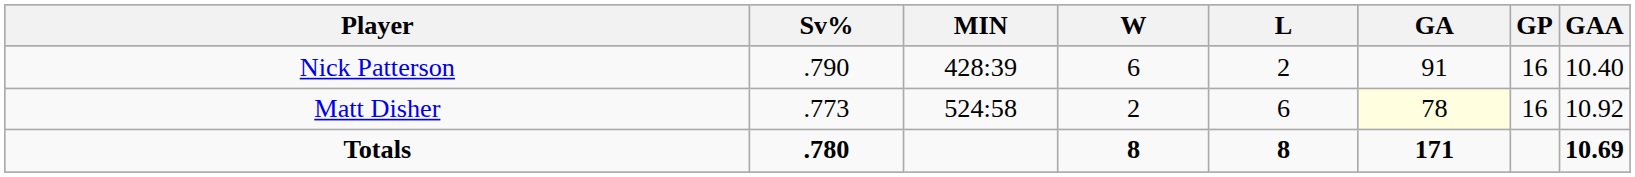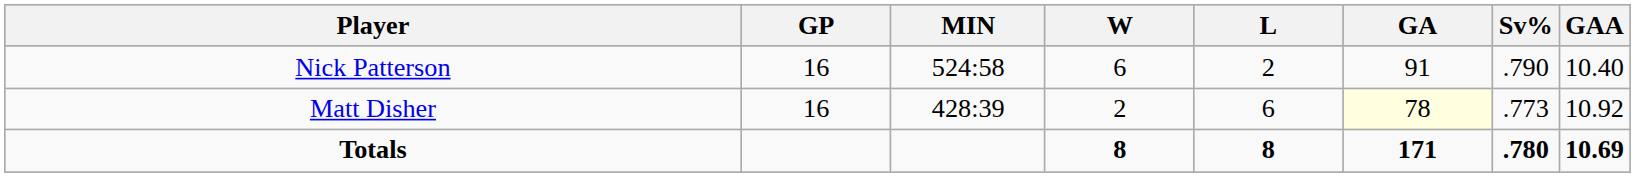 <table class="wikitable sortable" width="50%">
 <tr align="center"  bgcolor="#dddddd">
 <th width="50%">Player</th>
-<th width="10%">Sv%</th>
+<th width="10%">GP</th>
 <th width="10%">MIN</th>
 <th width="10%">W</th>
 <th width="10%">L</th>
 <th width="10%">GA</th>
-<th width="10%">GP</th>
+<th width="10%">Sv%</th>
 <th width="10%">GAA</th>
 </tr>
 <tr align=center>
 <td><a href='#'>Nick Patterson</a></td>
-<td>.790</td>
-<td>428:39</td>
+<td>16</td>
+<td>524:58</td>
 <td>6</td>
 <td>2</td>
 <td>91</td>
-<td>16</td>
+<td>.790</td>
 <td>10.40</td>
 </tr>
 <tr align=center>
 <td><a href='#'>Matt Disher</a></td>
-<td>.773</td>
-<td>524:58</td>
+<td>16</td>
+<td>428:39</td>
 <td>2</td>
 <td>6</td>
 <td style="background: lightyellow;">78</td>
-<td>16</td>
+<td>.773</td>
 <td>10.92</td>
 </tr>
 <tr align=center>
 <td><strong>Totals</strong></td>
-<td><strong> .780</strong></td>
+<td></td>
 <td></td>
 <td><strong>8</strong></td>
 <td><strong>8</strong></td>
 <td><strong> 171</strong></td>
-<td></td>
+<td><strong> .780</strong></td>
 <td><strong> 10.69</strong></td>
 </tr>
 </table>
